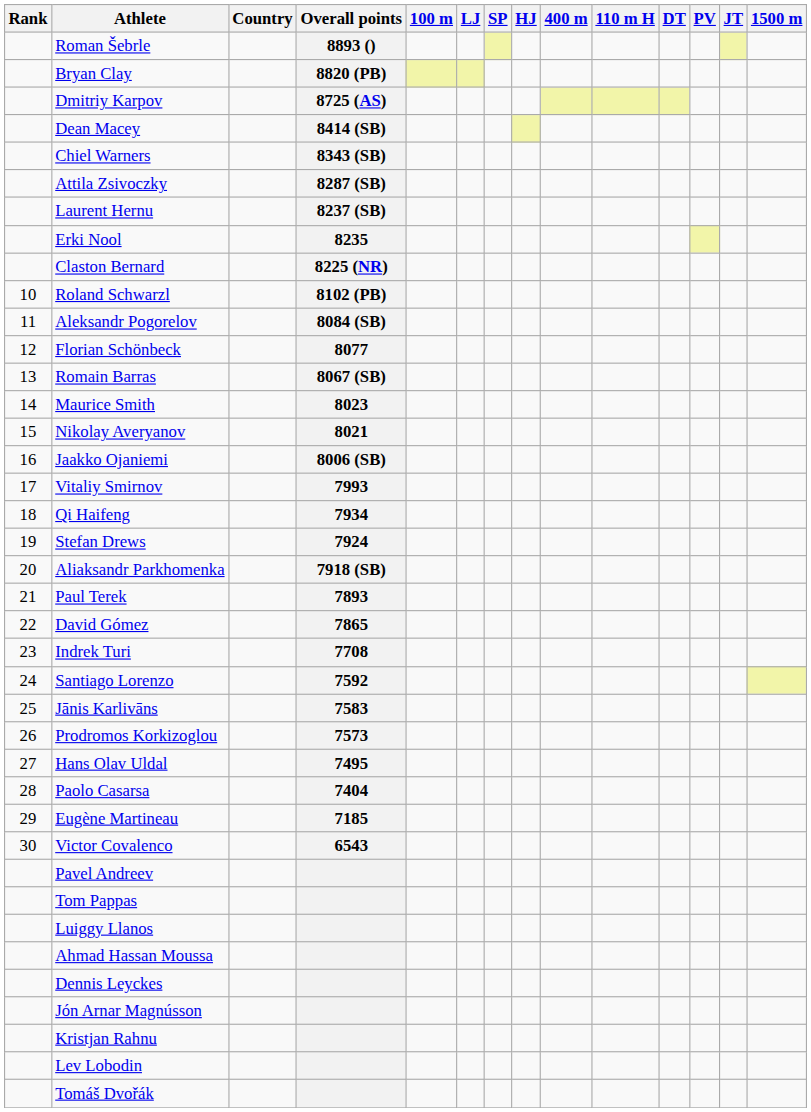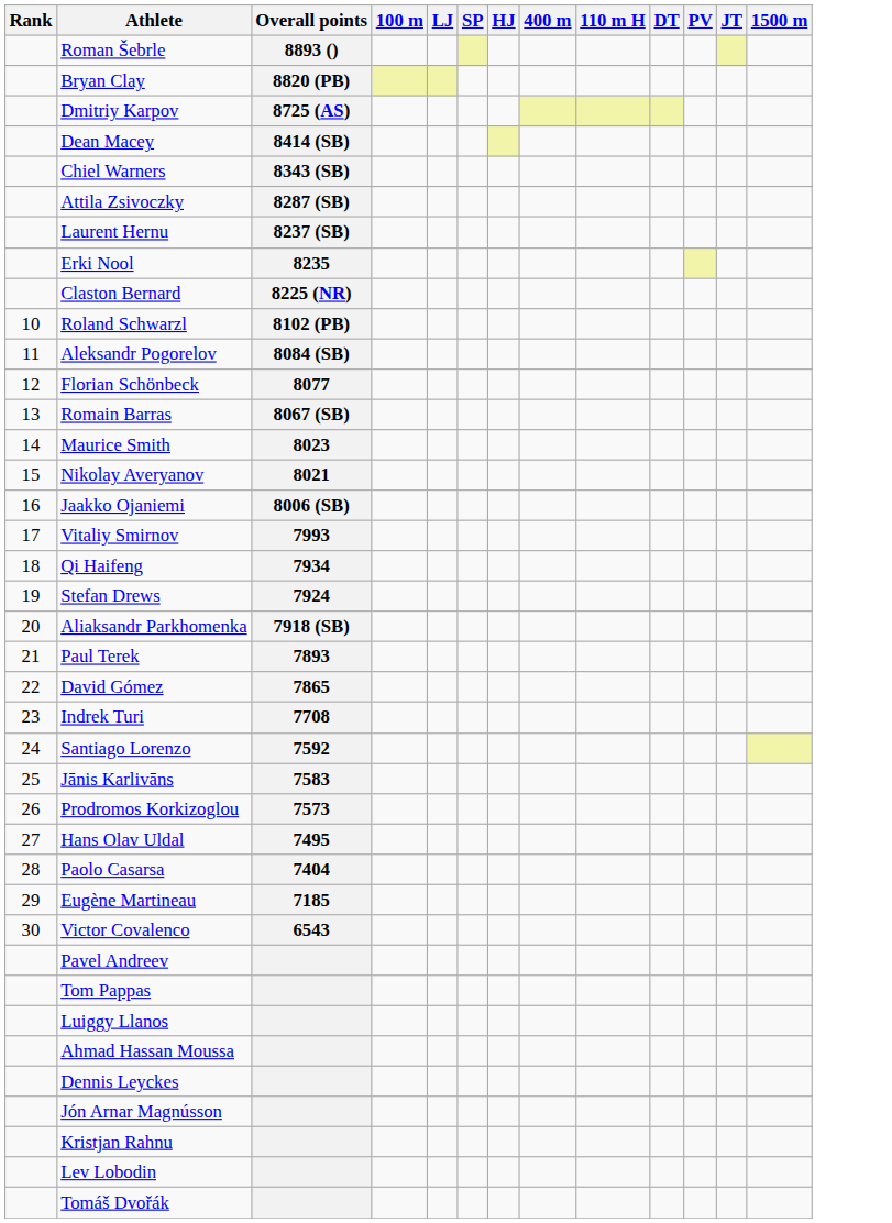 <table class="wikitable sortable" style="font-size:95%;">
 <tr>
 <th>Rank</th>
 <th>Athlete</th>
-<th>Country</th>
 <th>Overall points</th>
 <th><a href='#'>100 m</a></th>
 <th><a href='#'>LJ</a></th>
 <th><a href='#'>SP</a></th>
 <th><a href='#'>HJ</a></th>
 <th><a href='#'>400 m</a></th>
 <th><a href='#'>110 m H</a></th>
 <th><a href='#'>DT</a></th>
 <th><a href='#'>PV</a></th>
 <th><a href='#'>JT</a></th>
 <th><a href='#'>1500 m</a></th>
 </tr>
 <tr>
 <td align=center></td>
 <td><a href='#'>Roman Šebrle</a></td>
-<td></td>
 <th>8893 ()</th>
 <td></td>
 <td></td>
 <td bgcolor=#F2F5A9></td>
 <td></td>
 <td></td>
 <td></td>
 <td></td>
 <td></td>
 <td bgcolor=#F2F5A9></td>
 <td></td>
 </tr>
 <tr>
 <td align=center></td>
 <td><a href='#'>Bryan Clay</a></td>
-<td></td>
 <th>8820 (PB)</th>
 <td bgcolor=#F2F5A9></td>
 <td bgcolor=#F2F5A9></td>
 <td></td>
 <td></td>
 <td></td>
 <td></td>
 <td></td>
 <td></td>
 <td></td>
 <td></td>
 </tr>
 <tr>
 <td align=center></td>
 <td><a href='#'>Dmitriy Karpov</a></td>
-<td></td>
 <th>8725 (<a href='#'>AS</a>)</th>
 <td></td>
 <td></td>
 <td></td>
 <td></td>
 <td bgcolor=#F2F5A9></td>
 <td bgcolor=#F2F5A9></td>
 <td bgcolor=#F2F5A9></td>
 <td></td>
 <td></td>
 <td></td>
 </tr>
 <tr>
 <td align=center></td>
 <td><a href='#'>Dean Macey</a></td>
-<td></td>
 <th>8414 (SB)</th>
 <td></td>
 <td></td>
 <td></td>
 <td bgcolor=#F2F5A9></td>
 <td></td>
 <td></td>
 <td></td>
 <td></td>
 <td></td>
 <td></td>
 </tr>
 <tr>
 <td align=center></td>
 <td><a href='#'>Chiel Warners</a></td>
-<td></td>
 <th>8343 (SB)</th>
 <td></td>
 <td></td>
 <td></td>
 <td></td>
 <td></td>
 <td></td>
 <td></td>
 <td></td>
 <td></td>
 <td></td>
 </tr>
 <tr>
 <td align=center></td>
 <td><a href='#'>Attila Zsivoczky</a></td>
-<td></td>
 <th>8287 (SB)</th>
 <td></td>
 <td></td>
 <td></td>
 <td></td>
 <td></td>
 <td></td>
 <td></td>
 <td></td>
 <td></td>
 <td></td>
 </tr>
 <tr>
 <td align=center></td>
 <td><a href='#'>Laurent Hernu</a></td>
-<td></td>
 <th>8237 (SB)</th>
 <td></td>
 <td></td>
 <td></td>
 <td></td>
 <td></td>
 <td></td>
 <td></td>
 <td></td>
 <td></td>
 <td></td>
 </tr>
 <tr>
 <td align=center></td>
 <td><a href='#'>Erki Nool</a></td>
-<td></td>
 <th>8235</th>
 <td></td>
 <td></td>
 <td></td>
 <td></td>
 <td></td>
 <td></td>
 <td></td>
 <td bgcolor=#F2F5A9></td>
 <td></td>
 <td></td>
 </tr>
 <tr>
 <td align=center></td>
 <td><a href='#'>Claston Bernard</a></td>
-<td></td>
 <th>8225 (<a href='#'>NR</a>)</th>
 <td></td>
 <td></td>
 <td></td>
 <td></td>
 <td></td>
 <td></td>
 <td></td>
 <td></td>
 <td></td>
 <td></td>
 </tr>
 <tr>
 <td align=center>10</td>
 <td><a href='#'>Roland Schwarzl</a></td>
-<td></td>
 <th>8102 (PB)</th>
 <td></td>
 <td></td>
 <td></td>
 <td></td>
 <td></td>
 <td></td>
 <td></td>
 <td></td>
 <td></td>
 <td></td>
 </tr>
 <tr>
 <td align=center>11</td>
 <td><a href='#'>Aleksandr Pogorelov</a></td>
-<td></td>
 <th>8084 (SB)</th>
 <td></td>
 <td></td>
 <td></td>
 <td></td>
 <td></td>
 <td></td>
 <td></td>
 <td></td>
 <td></td>
 <td></td>
 </tr>
 <tr>
 <td align=center>12</td>
 <td><a href='#'>Florian Schönbeck</a></td>
-<td></td>
 <th>8077</th>
 <td></td>
 <td></td>
 <td></td>
 <td></td>
 <td></td>
 <td></td>
 <td></td>
 <td></td>
 <td></td>
 <td></td>
 </tr>
 <tr>
 <td align=center>13</td>
 <td><a href='#'>Romain Barras</a></td>
-<td></td>
 <th>8067 (SB)</th>
 <td></td>
 <td></td>
 <td></td>
 <td></td>
 <td></td>
 <td></td>
 <td></td>
 <td></td>
 <td></td>
 <td></td>
 </tr>
 <tr>
 <td align=center>14</td>
 <td><a href='#'>Maurice Smith</a></td>
-<td></td>
 <th>8023</th>
 <td></td>
 <td></td>
 <td></td>
 <td></td>
 <td></td>
 <td></td>
 <td></td>
 <td></td>
 <td></td>
 <td></td>
 </tr>
 <tr>
 <td align=center>15</td>
 <td><a href='#'>Nikolay Averyanov</a></td>
-<td></td>
 <th>8021</th>
 <td></td>
 <td></td>
 <td></td>
 <td></td>
 <td></td>
 <td></td>
 <td></td>
 <td></td>
 <td></td>
 <td></td>
 </tr>
 <tr>
 <td align=center>16</td>
 <td><a href='#'>Jaakko Ojaniemi</a></td>
-<td></td>
 <th>8006 (SB)</th>
 <td></td>
 <td></td>
 <td></td>
 <td></td>
 <td></td>
 <td></td>
 <td></td>
 <td></td>
 <td></td>
 <td></td>
 </tr>
 <tr>
 <td align=center>17</td>
 <td><a href='#'>Vitaliy Smirnov</a></td>
-<td></td>
 <th>7993</th>
 <td></td>
 <td></td>
 <td></td>
 <td></td>
 <td></td>
 <td></td>
 <td></td>
 <td></td>
 <td></td>
 <td></td>
 </tr>
 <tr>
 <td align=center>18</td>
 <td><a href='#'>Qi Haifeng</a></td>
-<td></td>
 <th>7934</th>
 <td></td>
 <td></td>
 <td></td>
 <td></td>
 <td></td>
 <td></td>
 <td></td>
 <td></td>
 <td></td>
 <td></td>
 </tr>
 <tr>
 <td align=center>19</td>
 <td><a href='#'>Stefan Drews</a></td>
-<td></td>
 <th>7924</th>
 <td></td>
 <td></td>
 <td></td>
 <td></td>
 <td></td>
 <td></td>
 <td></td>
 <td></td>
 <td></td>
 <td></td>
 </tr>
 <tr>
 <td align=center>20</td>
 <td><a href='#'>Aliaksandr Parkhomenka</a></td>
-<td></td>
 <th>7918 (SB)</th>
 <td></td>
 <td></td>
 <td></td>
 <td></td>
 <td></td>
 <td></td>
 <td></td>
 <td></td>
 <td></td>
 <td></td>
 </tr>
 <tr>
 <td align=center>21</td>
 <td><a href='#'>Paul Terek</a></td>
-<td></td>
 <th>7893</th>
 <td></td>
 <td></td>
 <td></td>
 <td></td>
 <td></td>
 <td></td>
 <td></td>
 <td></td>
 <td></td>
 <td></td>
 </tr>
 <tr>
 <td align=center>22</td>
 <td><a href='#'>David Gómez</a></td>
-<td></td>
 <th>7865</th>
 <td></td>
 <td></td>
 <td></td>
 <td></td>
 <td></td>
 <td></td>
 <td></td>
 <td></td>
 <td></td>
 <td></td>
 </tr>
 <tr>
 <td align=center>23</td>
 <td><a href='#'>Indrek Turi</a></td>
-<td></td>
 <th>7708</th>
 <td></td>
 <td></td>
 <td></td>
 <td></td>
 <td></td>
 <td></td>
 <td></td>
 <td></td>
 <td></td>
 <td></td>
 </tr>
 <tr>
 <td align=center>24</td>
 <td><a href='#'>Santiago Lorenzo</a></td>
-<td></td>
 <th>7592</th>
 <td></td>
 <td></td>
 <td></td>
 <td></td>
 <td></td>
 <td></td>
 <td></td>
 <td></td>
 <td></td>
 <td bgcolor=#F2F5A9></td>
 </tr>
 <tr>
 <td align=center>25</td>
 <td><a href='#'>Jānis Karlivāns</a></td>
-<td></td>
 <th>7583</th>
 <td></td>
 <td></td>
 <td></td>
 <td></td>
 <td></td>
 <td></td>
 <td></td>
 <td></td>
 <td></td>
 <td></td>
 </tr>
 <tr>
 <td align=center>26</td>
 <td><a href='#'>Prodromos Korkizoglou</a></td>
-<td></td>
 <th>7573</th>
 <td></td>
 <td></td>
 <td></td>
 <td></td>
 <td></td>
 <td></td>
 <td></td>
 <td></td>
 <td></td>
 <td></td>
 </tr>
 <tr>
 <td align=center>27</td>
 <td><a href='#'>Hans Olav Uldal</a></td>
-<td></td>
 <th>7495</th>
 <td></td>
 <td></td>
 <td></td>
 <td></td>
 <td></td>
 <td></td>
 <td></td>
 <td></td>
 <td></td>
 <td></td>
 </tr>
 <tr>
 <td align=center>28</td>
 <td><a href='#'>Paolo Casarsa</a></td>
-<td></td>
 <th>7404</th>
 <td></td>
 <td></td>
 <td></td>
 <td></td>
 <td></td>
 <td></td>
 <td></td>
 <td></td>
 <td></td>
 <td></td>
 </tr>
 <tr>
 <td align=center>29</td>
 <td><a href='#'>Eugène Martineau</a></td>
-<td></td>
 <th>7185</th>
 <td></td>
 <td></td>
 <td></td>
 <td></td>
 <td></td>
 <td></td>
 <td></td>
 <td></td>
 <td></td>
 <td></td>
 </tr>
 <tr>
 <td align=center>30</td>
 <td><a href='#'>Victor Covalenco</a></td>
-<td></td>
 <th>6543</th>
 <td></td>
 <td></td>
 <td></td>
 <td></td>
 <td></td>
 <td></td>
 <td></td>
 <td></td>
 <td></td>
 <td></td>
 </tr>
 <tr>
 <td></td>
 <td><a href='#'>Pavel Andreev</a></td>
-<td></td>
 <th></th>
 <td></td>
 <td></td>
 <td></td>
 <td></td>
 <td></td>
 <td></td>
 <td></td>
 <td></td>
 <td></td>
 <td></td>
 </tr>
 <tr>
 <td></td>
 <td><a href='#'>Tom Pappas</a></td>
-<td></td>
 <th></th>
 <td></td>
 <td></td>
 <td></td>
 <td></td>
 <td></td>
 <td></td>
 <td></td>
 <td></td>
 <td></td>
 <td></td>
 </tr>
 <tr>
 <td></td>
 <td><a href='#'>Luiggy Llanos</a></td>
-<td></td>
 <th></th>
 <td></td>
 <td></td>
 <td></td>
 <td></td>
 <td></td>
 <td></td>
 <td></td>
 <td></td>
 <td></td>
 <td></td>
 </tr>
 <tr>
 <td></td>
 <td><a href='#'>Ahmad Hassan Moussa</a></td>
-<td></td>
 <th></th>
 <td></td>
 <td></td>
 <td></td>
 <td></td>
 <td></td>
 <td></td>
 <td></td>
 <td></td>
 <td></td>
 <td></td>
 </tr>
 <tr>
 <td></td>
 <td><a href='#'>Dennis Leyckes</a></td>
-<td></td>
 <th></th>
 <td></td>
 <td></td>
 <td></td>
 <td></td>
 <td></td>
 <td></td>
 <td></td>
 <td></td>
 <td></td>
 <td></td>
 </tr>
 <tr>
 <td></td>
 <td><a href='#'>Jón Arnar Magnússon</a></td>
-<td></td>
 <th></th>
 <td></td>
 <td></td>
 <td></td>
 <td></td>
 <td></td>
 <td></td>
 <td></td>
 <td></td>
 <td></td>
 <td></td>
 </tr>
 <tr>
 <td></td>
 <td><a href='#'>Kristjan Rahnu</a></td>
-<td></td>
 <th></th>
 <td></td>
 <td></td>
 <td></td>
 <td></td>
 <td></td>
 <td></td>
 <td></td>
 <td></td>
 <td></td>
 <td></td>
 </tr>
 <tr>
 <td></td>
 <td><a href='#'>Lev Lobodin</a></td>
-<td></td>
 <th></th>
 <td></td>
 <td></td>
 <td></td>
 <td></td>
 <td></td>
 <td></td>
 <td></td>
 <td></td>
 <td></td>
 <td></td>
 </tr>
 <tr>
 <td></td>
 <td><a href='#'>Tomáš Dvořák</a></td>
-<td></td>
 <th></th>
 <td></td>
 <td></td>
 <td></td>
 <td></td>
 <td></td>
 <td></td>
 <td></td>
 <td></td>
 <td></td>
 <td></td>
 </tr>
 </table>
